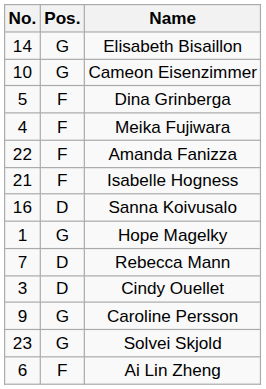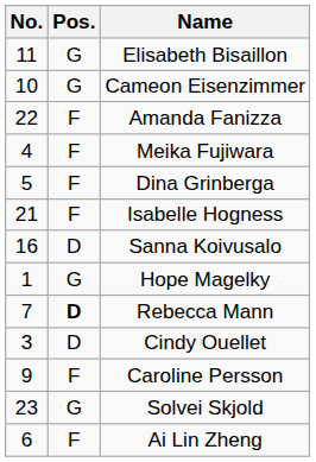 <table class="wikitable sortable" style="font-size: 90%; text-align: center;">
 <tr>
 <th>No.</th>
 <th>Pos.</th>
 <th>Name</th>
 </tr>
 <tr>
-<td>14</td>
+<td>11</td>
 <td>G</td>
 <td> Elisabeth Bisaillon</td>
 </tr>
 <tr>
 <td>10</td>
 <td>G</td>
 <td> Cameon Eisenzimmer</td>
 </tr>
 <tr>
-<td>5</td>
+<td>22</td>
 <td>F</td>
-<td> Dina Grinberga</td>
+<td> Amanda Fanizza</td>
 </tr>
 <tr>
 <td>4</td>
 <td>F</td>
 <td> Meika Fujiwara</td>
 </tr>
 <tr>
-<td>22</td>
+<td>5</td>
 <td>F</td>
-<td> Amanda Fanizza</td>
+<td> Dina Grinberga</td>
 </tr>
 <tr>
 <td>21</td>
 <td>F</td>
 <td> Isabelle Hogness</td>
 </tr>
 <tr>
 <td>16</td>
 <td>D</td>
 <td> Sanna Koivusalo</td>
 </tr>
 <tr>
 <td>1</td>
 <td>G</td>
 <td> Hope Magelky</td>
 </tr>
 <tr>
 <td>7</td>
-<td>D</td>
+<td><strong>D</strong></td>
 <td> Rebecca Mann</td>
 </tr>
 <tr>
 <td>3</td>
 <td>D</td>
 <td> Cindy Ouellet</td>
 </tr>
 <tr>
 <td>9</td>
-<td>G</td>
+<td>F</td>
 <td> Caroline Persson</td>
 </tr>
 <tr>
 <td>23</td>
 <td>G</td>
 <td> Solvei Skjold</td>
 </tr>
 <tr>
 <td>6</td>
 <td>F</td>
 <td> Ai Lin Zheng</td>
 </tr>
 </table>
